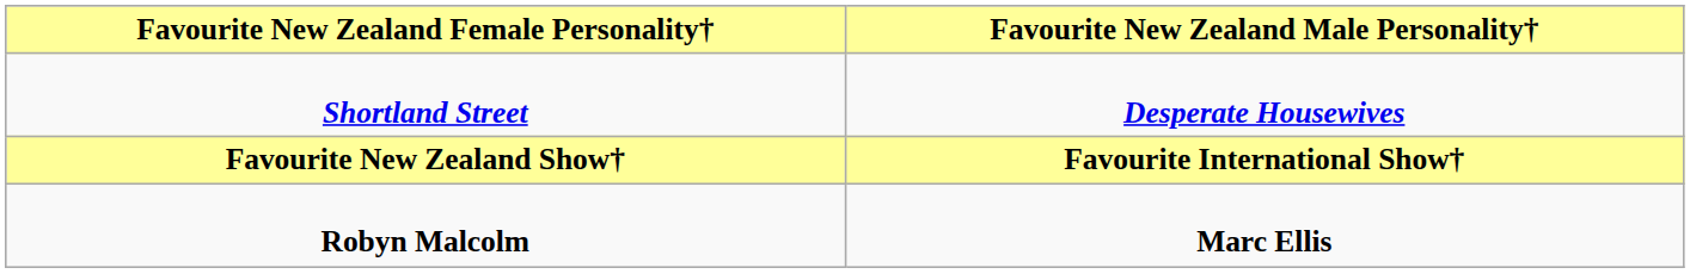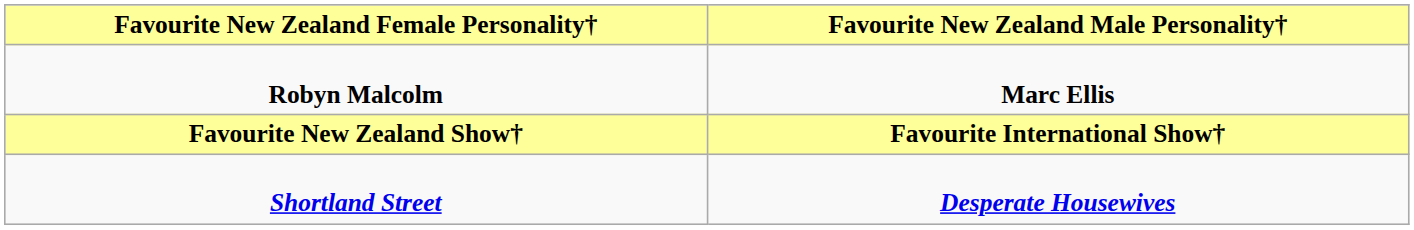 <table class=wikitable width="100%">
 <tr>
 <th style="background:#FFFF99;"  width="50%">Favourite New Zealand Female Personality†</th>
 <th style="background:#FFFF99;"  width="50%">Favourite New Zealand Male Personality†</th>
 </tr>
 <tr>
-<td style="text-align:center;" valign="top"><br><strong><em><a href='#'>Shortland Street</a></em></strong></td>
-<td style="text-align:center;" valign="top"><br><strong><em><a href='#'>Desperate Housewives</a></em></strong></td>
+<td style="text-align:center;" valign="top"><br><strong>Robyn Malcolm</strong></td>
+<td style="text-align:center;"  valign="top"><br><strong>Marc Ellis</strong></td>
 </tr>
 <tr>
 <th style="background:#FFFF99;"  width="50%">Favourite New Zealand Show†</th>
 <th style="background:#FFFF99;"  width="50%">Favourite International Show†</th>
 </tr>
 <tr>
-<td style="text-align:center;" valign="top"><br><strong>Robyn Malcolm</strong></td>
-<td style="text-align:center;"  valign="top"><br><strong>Marc Ellis</strong></td>
+<td style="text-align:center;" valign="top"><br><strong><em><a href='#'>Shortland Street</a></em></strong></td>
+<td style="text-align:center;" valign="top"><br><strong><em><a href='#'>Desperate Housewives</a></em></strong></td>
 </tr>
 </table>
